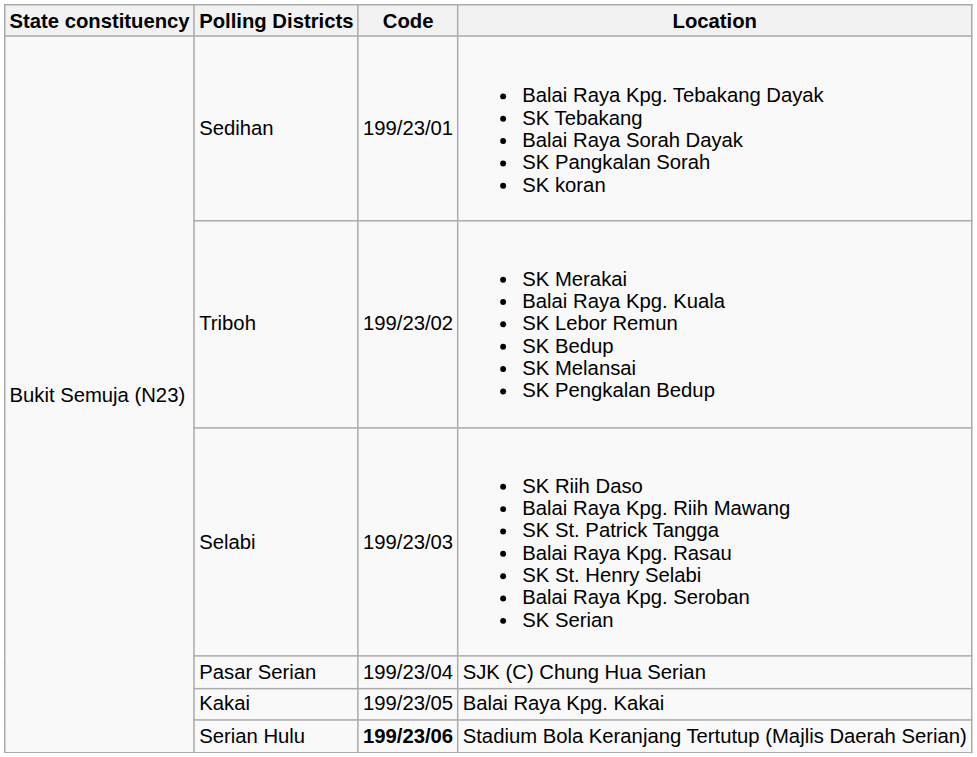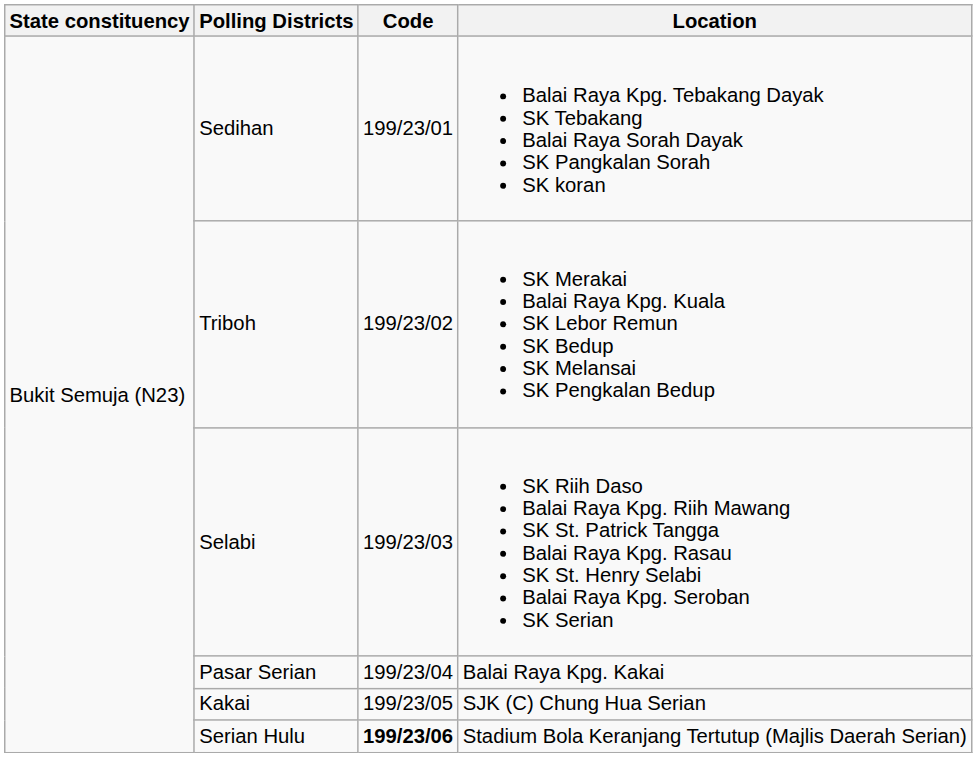 <table class="wikitable sortable mw-collapsible" style="white-space:nowrap;font-size:85%">
 <tr>
 <th>State constituency</th>
 <th>Polling Districts</th>
 <th>Code</th>
 <th>Location</th>
 </tr>
 <tr>
 <td rowspan="6">Bukit Semuja (N23)</td>
 <td>Sedihan</td>
 <td>199/23/01</td>
 <td><br><ul><li>Balai Raya Kpg. Tebakang Dayak</li><li>SK Tebakang</li><li>Balai Raya Sorah Dayak</li><li>SK Pangkalan Sorah</li><li>SK koran</li></ul></td>
 </tr>
 <tr>
 <td>Triboh</td>
 <td>199/23/02</td>
 <td><br><ul><li>SK Merakai</li><li>Balai Raya Kpg. Kuala</li><li>SK Lebor Remun</li><li>SK Bedup</li><li>SK Melansai</li><li>SK Pengkalan Bedup</li></ul></td>
 </tr>
 <tr>
 <td>Selabi</td>
 <td>199/23/03</td>
 <td><br><ul><li>SK Riih Daso</li><li>Balai Raya Kpg. Riih Mawang</li><li>SK St. Patrick Tangga</li><li>Balai Raya Kpg. Rasau</li><li>SK St. Henry Selabi</li><li>Balai Raya Kpg. Seroban</li><li>SK Serian</li></ul></td>
 </tr>
 <tr>
 <td>Pasar Serian</td>
 <td>199/23/04</td>
-<td>SJK (C) Chung Hua Serian</td>
+<td>Balai Raya Kpg. Kakai</td>
 </tr>
 <tr>
 <td>Kakai</td>
 <td>199/23/05</td>
-<td>Balai Raya Kpg. Kakai</td>
+<td>SJK (C) Chung Hua Serian</td>
 </tr>
 <tr>
 <td>Serian Hulu</td>
 <td><strong>199/23/06</strong></td>
 <td>Stadium Bola Keranjang Tertutup (Majlis Daerah Serian)</td>
 </tr>
 </table>
